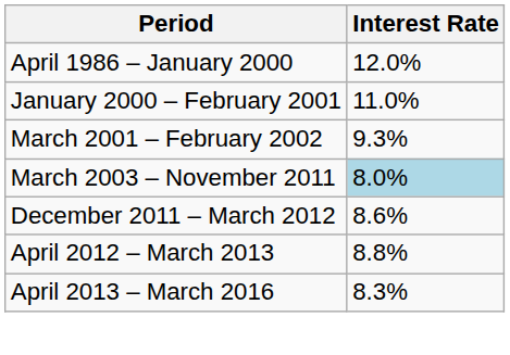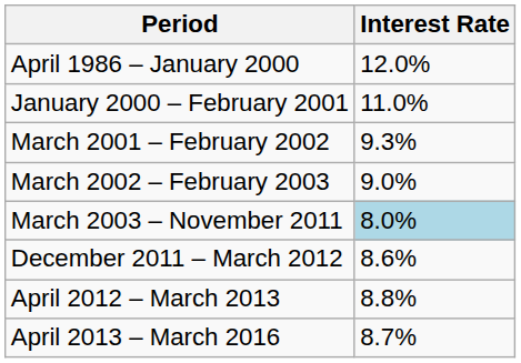 <table class="wikitable">
 <tr>
 <th>Period</th>
 <th>Interest Rate</th>
 </tr>
 <tr>
 <td>April 1986 – January 2000</td>
 <td>12.0%</td>
 </tr>
 <tr>
 <td>January 2000 – February 2001</td>
 <td>11.0%</td>
 </tr>
 <tr>
 <td>March 2001 – February 2002</td>
 <td>9.3%</td>
 </tr>
 <tr>
+<td>March 2002 – February 2003</td>
+<td>9.0%</td>
+</tr>
+<tr>
 <td>March 2003 – November 2011</td>
 <td style="background: lightblue;">8.0%</td>
 </tr>
 <tr>
 <td>December 2011 – March 2012</td>
 <td>8.6%</td>
 </tr>
 <tr>
 <td>April 2012 – March 2013</td>
 <td>8.8%</td>
 </tr>
 <tr>
 <td>April 2013 – March 2016</td>
-<td>8.3%</td>
+<td>8.7%</td>
 </tr>
 </table>
